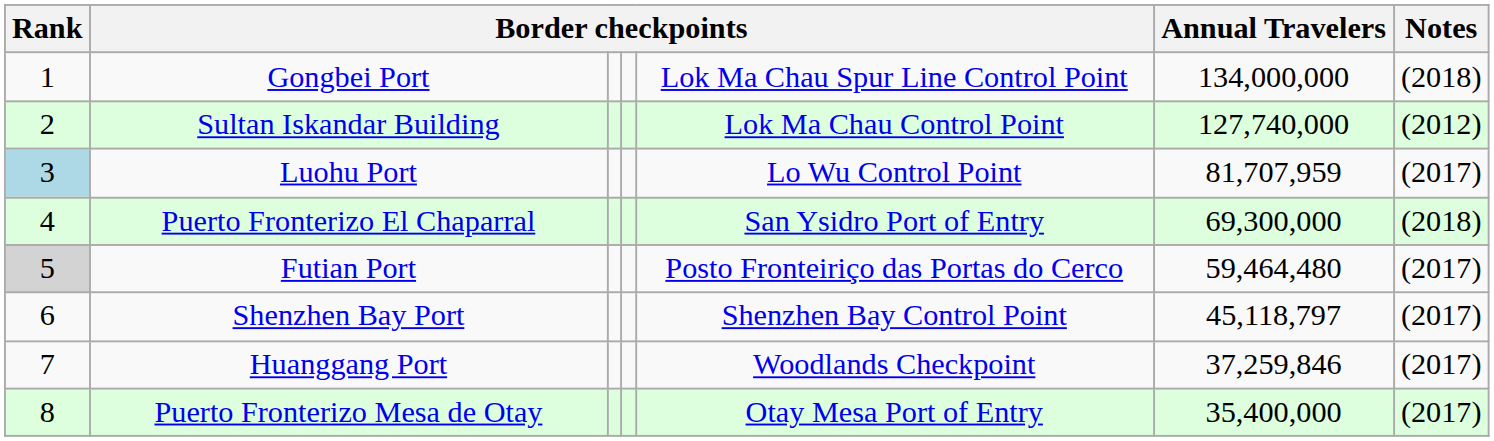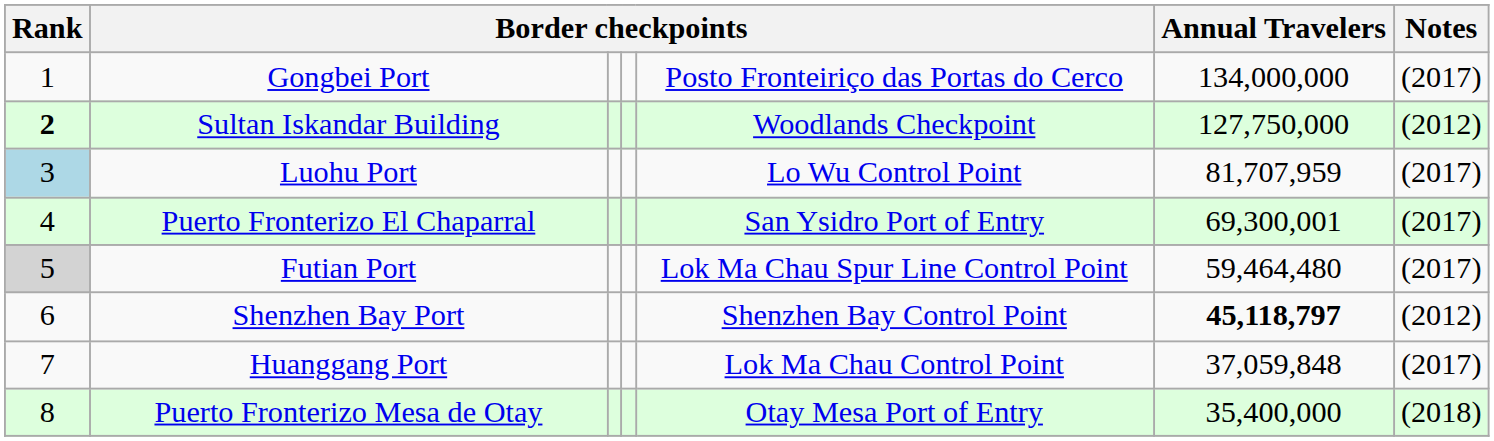 <table class="wikitable sortable" style="text-align:center">
 <tr>
 <th data-sort-type="number" style="width: 20pt;">Rank</th>
 <th colspan="4" class="unsortable">Border checkpoints</th>
 <th style="width: 90pt;">Annual Travelers</th>
 <th class="unsortable">Notes</th>
 </tr>
 <tr>
 <td>1</td>
 <td style="width: 200pt;"><a href='#'>Gongbei Port</a></td>
 <td></td>
 <td></td>
-<td style="width: 200pt;"><a href='#'>Lok Ma Chau Spur Line Control Point</a></td>
+<td style="width: 200pt;"><a href='#'>Posto Fronteiriço das Portas do Cerco</a></td>
 <td>134,000,000</td>
-<td align="left">(2018)</td>
+<td align="left">(2017)</td>
 </tr>
 <tr style="background:#dfd;">
-<td>2</td>
+<td><strong>2</strong></td>
 <td><a href='#'>Sultan Iskandar Building</a></td>
 <td></td>
 <td></td>
-<td style="width: 200pt;"><a href='#'>Lok Ma Chau Control Point</a></td>
-<td>127,740,000</td>
+<td><a href='#'>Woodlands Checkpoint</a></td>
+<td>127,750,000</td>
 <td align="left">(2012)</td>
 </tr>
 <tr>
 <td style="background: lightblue;">3</td>
 <td style="width: 200pt;"><a href='#'>Luohu Port</a></td>
 <td></td>
 <td></td>
 <td style="width: 200pt;"><a href='#'>Lo Wu Control Point</a></td>
 <td>81,707,959</td>
 <td align="left">(2017)</td>
 </tr>
 <tr style="background:#dfd;">
 <td>4</td>
 <td style="width: 200pt;"><a href='#'>Puerto Fronterizo El Chaparral</a></td>
 <td></td>
 <td></td>
 <td style="width: 200pt;"><a href='#'>San Ysidro Port of Entry</a></td>
-<td>69,300,000</td>
-<td align="left">(2018)</td>
+<td>69,300,001</td>
+<td align="left">(2017)</td>
 </tr>
 <tr>
 <td style="background: lightgrey;">5</td>
 <td style="width: 200pt;"><a href='#'>Futian Port</a></td>
 <td></td>
 <td></td>
-<td style="width: 200pt;"><a href='#'>Posto Fronteiriço das Portas do Cerco</a></td>
+<td style="width: 200pt;"><a href='#'>Lok Ma Chau Spur Line Control Point</a></td>
 <td>59,464,480</td>
 <td align="left">(2017)</td>
 </tr>
 <tr>
 <td>6</td>
 <td style="width: 200pt;"><a href='#'>Shenzhen Bay Port</a></td>
 <td></td>
 <td></td>
 <td style="width: 200pt;"><a href='#'>Shenzhen Bay Control Point</a></td>
-<td>45,118,797</td>
-<td align="left">(2017)</td>
+<td><strong>45,118,797</strong></td>
+<td align="left">(2012)</td>
 </tr>
 <tr>
 <td>7</td>
 <td style="width: 200pt;"><a href='#'>Huanggang Port</a></td>
 <td></td>
 <td></td>
-<td><a href='#'>Woodlands Checkpoint</a></td>
-<td>37,259,846</td>
+<td style="width: 200pt;"><a href='#'>Lok Ma Chau Control Point</a></td>
+<td>37,059,848</td>
 <td align="left">(2017)</td>
 </tr>
 <tr style="background:#dfd;">
 <td>8</td>
 <td style="width: 200pt;"><a href='#'>Puerto Fronterizo Mesa de Otay</a></td>
 <td></td>
 <td></td>
 <td style="width: 200pt;"><a href='#'>Otay Mesa Port of Entry</a></td>
 <td>35,400,000</td>
-<td align="left">(2017)</td>
+<td align="left">(2018)</td>
 </tr>
 </table>
